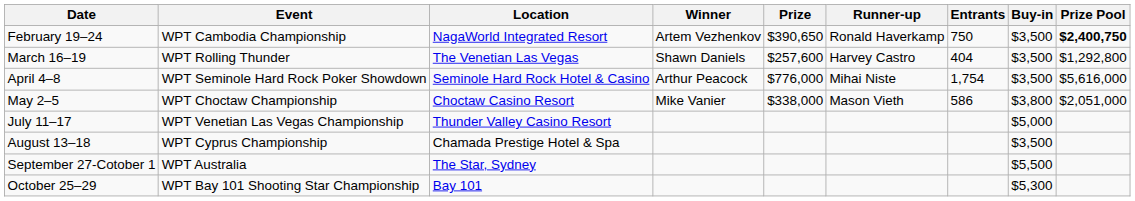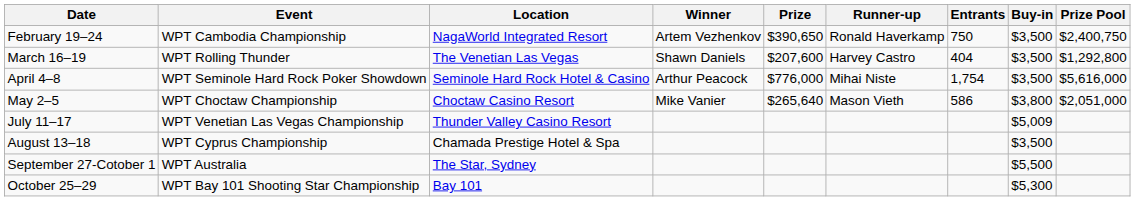 <table class="wikitable">
 <tr>
 <th>Date</th>
 <th>Event</th>
 <th>Location</th>
 <th>Winner</th>
 <th>Prize</th>
 <th>Runner-up</th>
 <th>Entrants</th>
 <th>Buy-in</th>
 <th>Prize Pool</th>
 </tr>
 <tr>
 <td>February 19–24</td>
 <td>WPT Cambodia Championship</td>
 <td><a href='#'>NagaWorld Integrated Resort</a></td>
 <td>Artem Vezhenkov</td>
 <td>$390,650</td>
 <td>Ronald Haverkamp</td>
 <td>750</td>
 <td>$3,500</td>
-<td><strong>$2,400,750</strong></td>
+<td>$2,400,750</td>
 </tr>
 <tr>
 <td>March 16–19</td>
 <td>WPT Rolling Thunder</td>
 <td><a href='#'>The Venetian Las Vegas</a></td>
 <td>Shawn Daniels</td>
-<td>$257,600</td>
+<td>$207,600</td>
 <td>Harvey Castro</td>
 <td>404</td>
 <td>$3,500</td>
 <td>$1,292,800</td>
 </tr>
 <tr>
 <td>April 4–8</td>
 <td>WPT Seminole Hard Rock Poker Showdown</td>
 <td><a href='#'>Seminole Hard Rock Hotel & Casino</a></td>
 <td>Arthur Peacock</td>
 <td>$776,000</td>
 <td>Mihai Niste</td>
 <td>1,754</td>
 <td>$3,500</td>
 <td>$5,616,000</td>
 </tr>
 <tr>
 <td>May 2–5</td>
 <td>WPT Choctaw Championship</td>
 <td><a href='#'>Choctaw Casino Resort</a></td>
 <td>Mike Vanier</td>
-<td>$338,000</td>
+<td>$265,640</td>
 <td>Mason Vieth</td>
 <td>586</td>
 <td>$3,800</td>
 <td>$2,051,000</td>
 </tr>
 <tr>
 <td>July 11–17</td>
 <td>WPT Venetian Las Vegas Championship</td>
 <td><a href='#'>Thunder Valley Casino Resort</a></td>
 <td></td>
 <td></td>
 <td></td>
 <td></td>
-<td>$5,000</td>
+<td>$5,009</td>
 <td></td>
 </tr>
 <tr>
 <td>August 13–18</td>
 <td>WPT Cyprus Championship</td>
 <td>Chamada Prestige Hotel & Spa</td>
 <td></td>
 <td></td>
 <td></td>
 <td></td>
 <td>$3,500</td>
 <td></td>
 </tr>
 <tr>
 <td>September 27-Cotober 1</td>
 <td>WPT Australia</td>
 <td><a href='#'>The Star, Sydney</a></td>
 <td></td>
 <td></td>
 <td></td>
 <td></td>
 <td>$5,500</td>
 <td></td>
 </tr>
 <tr>
 <td>October 25–29</td>
 <td>WPT Bay 101 Shooting Star Championship</td>
 <td><a href='#'>Bay 101</a></td>
 <td></td>
 <td></td>
 <td></td>
 <td></td>
 <td>$5,300</td>
 <td></td>
 </tr>
 </table>
